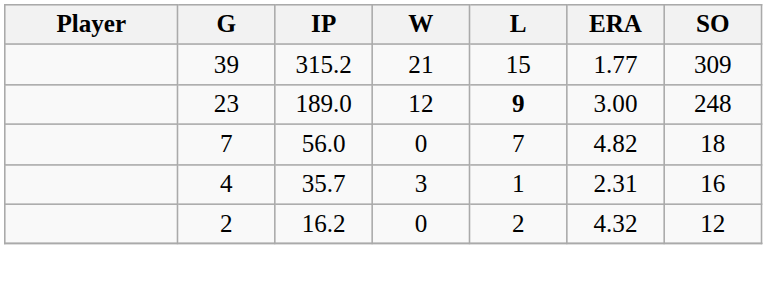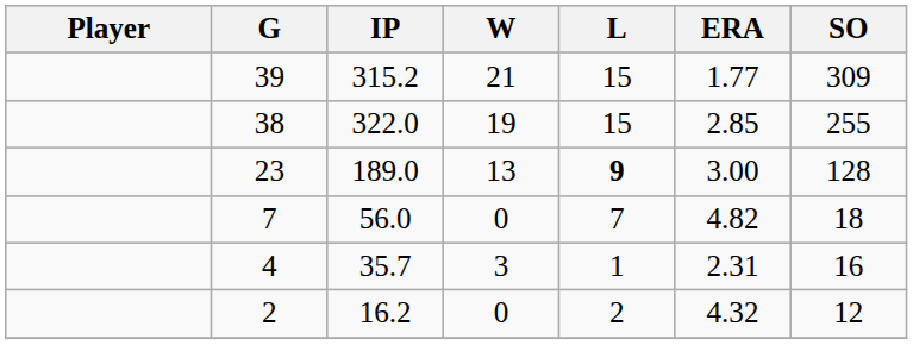 <table class="wikitable sortable">
 <tr>
 <th bgcolor="#DDDDFF" width="16%">Player</th>
 <th bgcolor="#DDDDFF" width="9%">G</th>
 <th bgcolor="#DDDDFF" width="9%">IP</th>
 <th bgcolor="#DDDDFF" width="9%">W</th>
 <th bgcolor="#DDDDFF" width="9%">L</th>
 <th bgcolor="#DDDDFF" width="9%">ERA</th>
 <th bgcolor="#DDDDFF" width="9%">SO</th>
 </tr>
 <tr align="center">
 <td></td>
 <td>39</td>
 <td>315.2</td>
 <td>21</td>
 <td>15</td>
 <td>1.77</td>
 <td>309</td>
 </tr>
 <tr align="center">
 <td></td>
+<td>38</td>
+<td>322.0</td>
+<td>19</td>
+<td>15</td>
+<td>2.85</td>
+<td>255</td>
+</tr>
+<tr align="center">
+<td></td>
 <td>23</td>
 <td>189.0</td>
-<td>12</td>
+<td>13</td>
 <td><strong>9</strong></td>
 <td>3.00</td>
-<td>248</td>
+<td>128</td>
 </tr>
 <tr align="center">
 <td></td>
 <td>7</td>
 <td>56.0</td>
 <td>0</td>
 <td>7</td>
 <td>4.82</td>
 <td>18</td>
 </tr>
 <tr align="center">
 <td></td>
 <td>4</td>
 <td>35.7</td>
 <td>3</td>
 <td>1</td>
 <td>2.31</td>
 <td>16</td>
 </tr>
 <tr align="center">
 <td></td>
 <td>2</td>
 <td>16.2</td>
 <td>0</td>
 <td>2</td>
 <td>4.32</td>
 <td>12</td>
 </tr>
 <tr align="center">
 </tr>
 </table>
